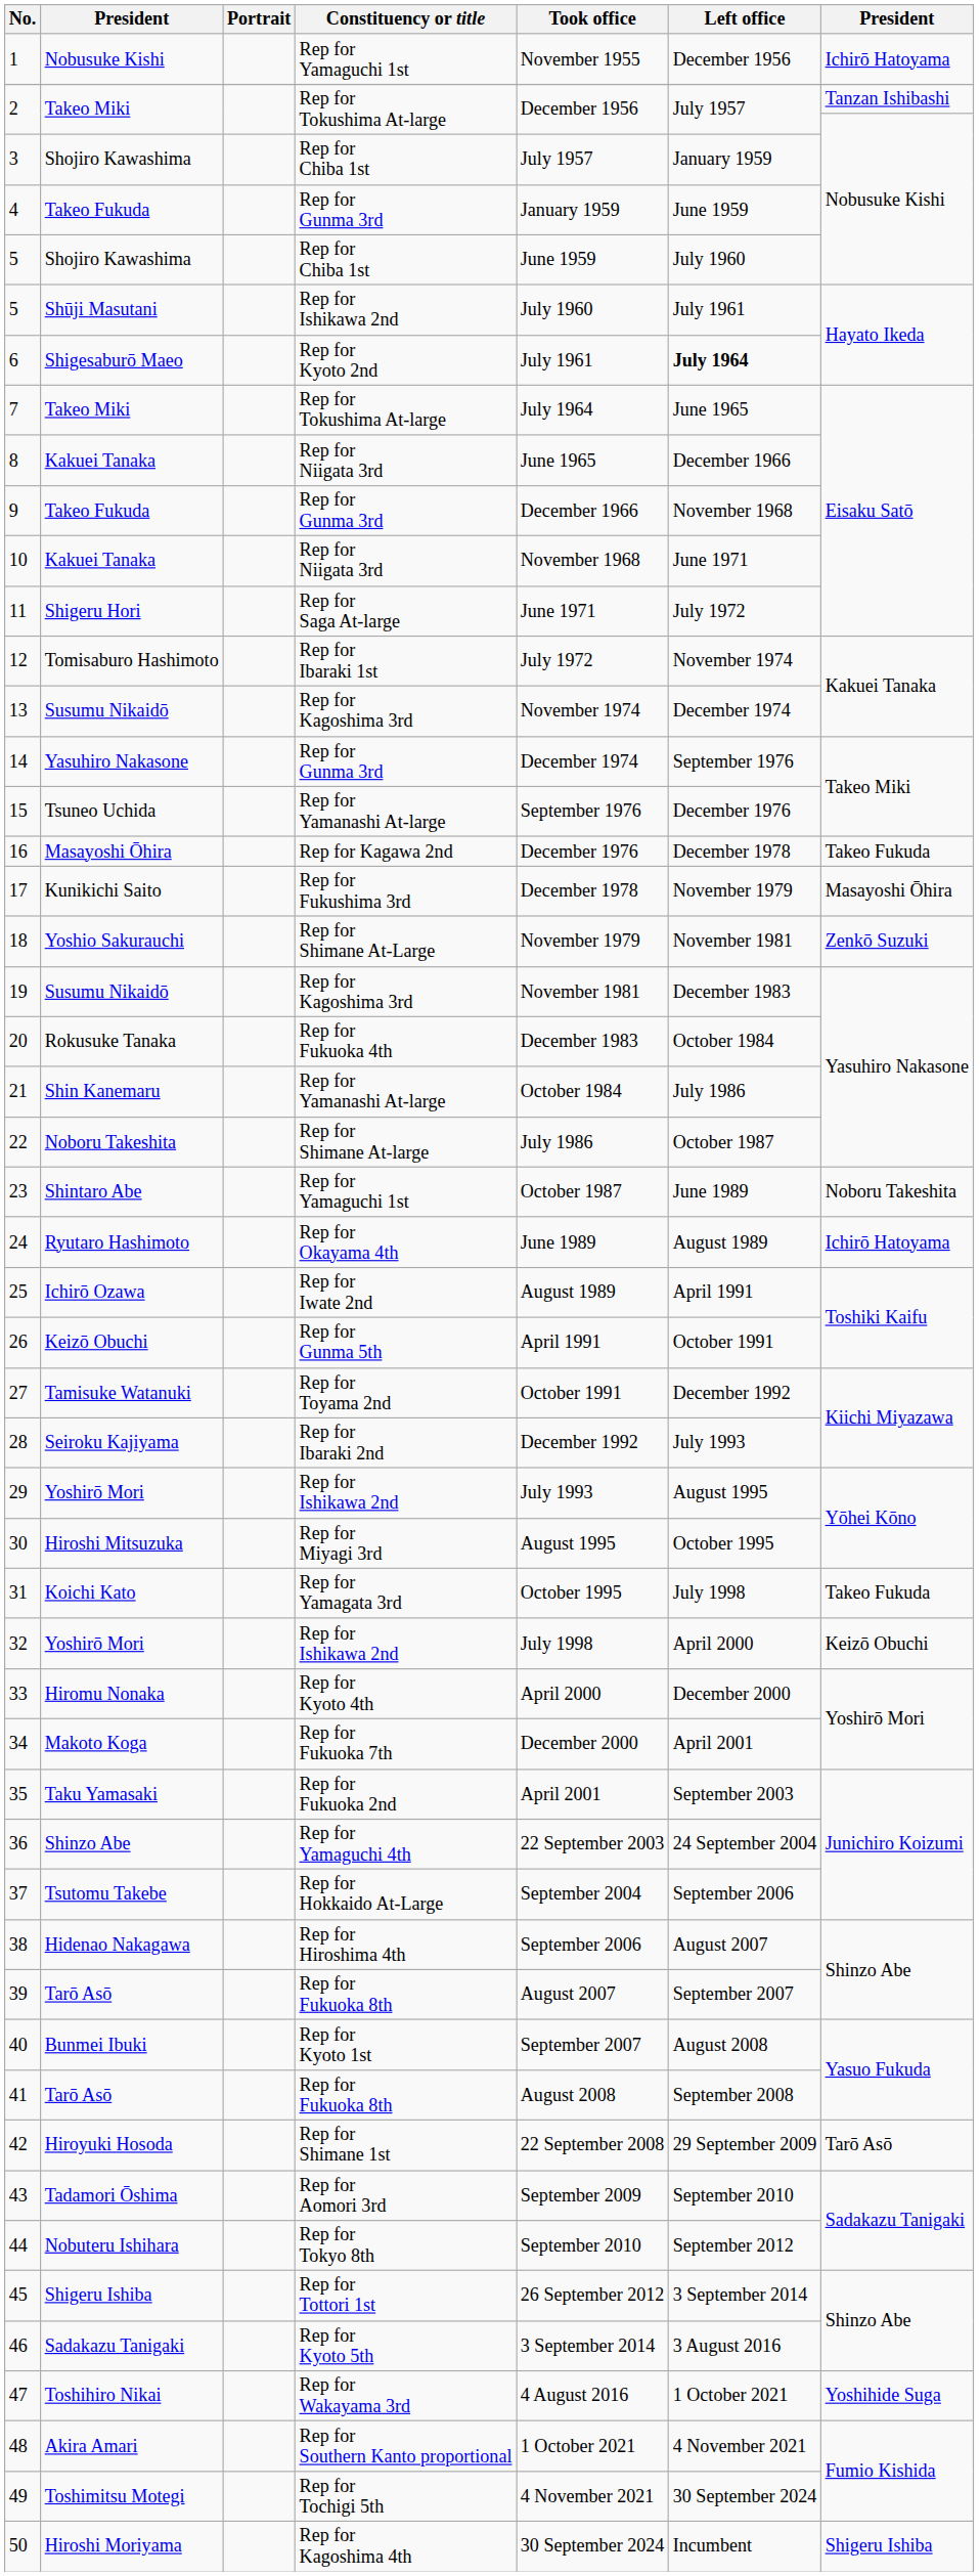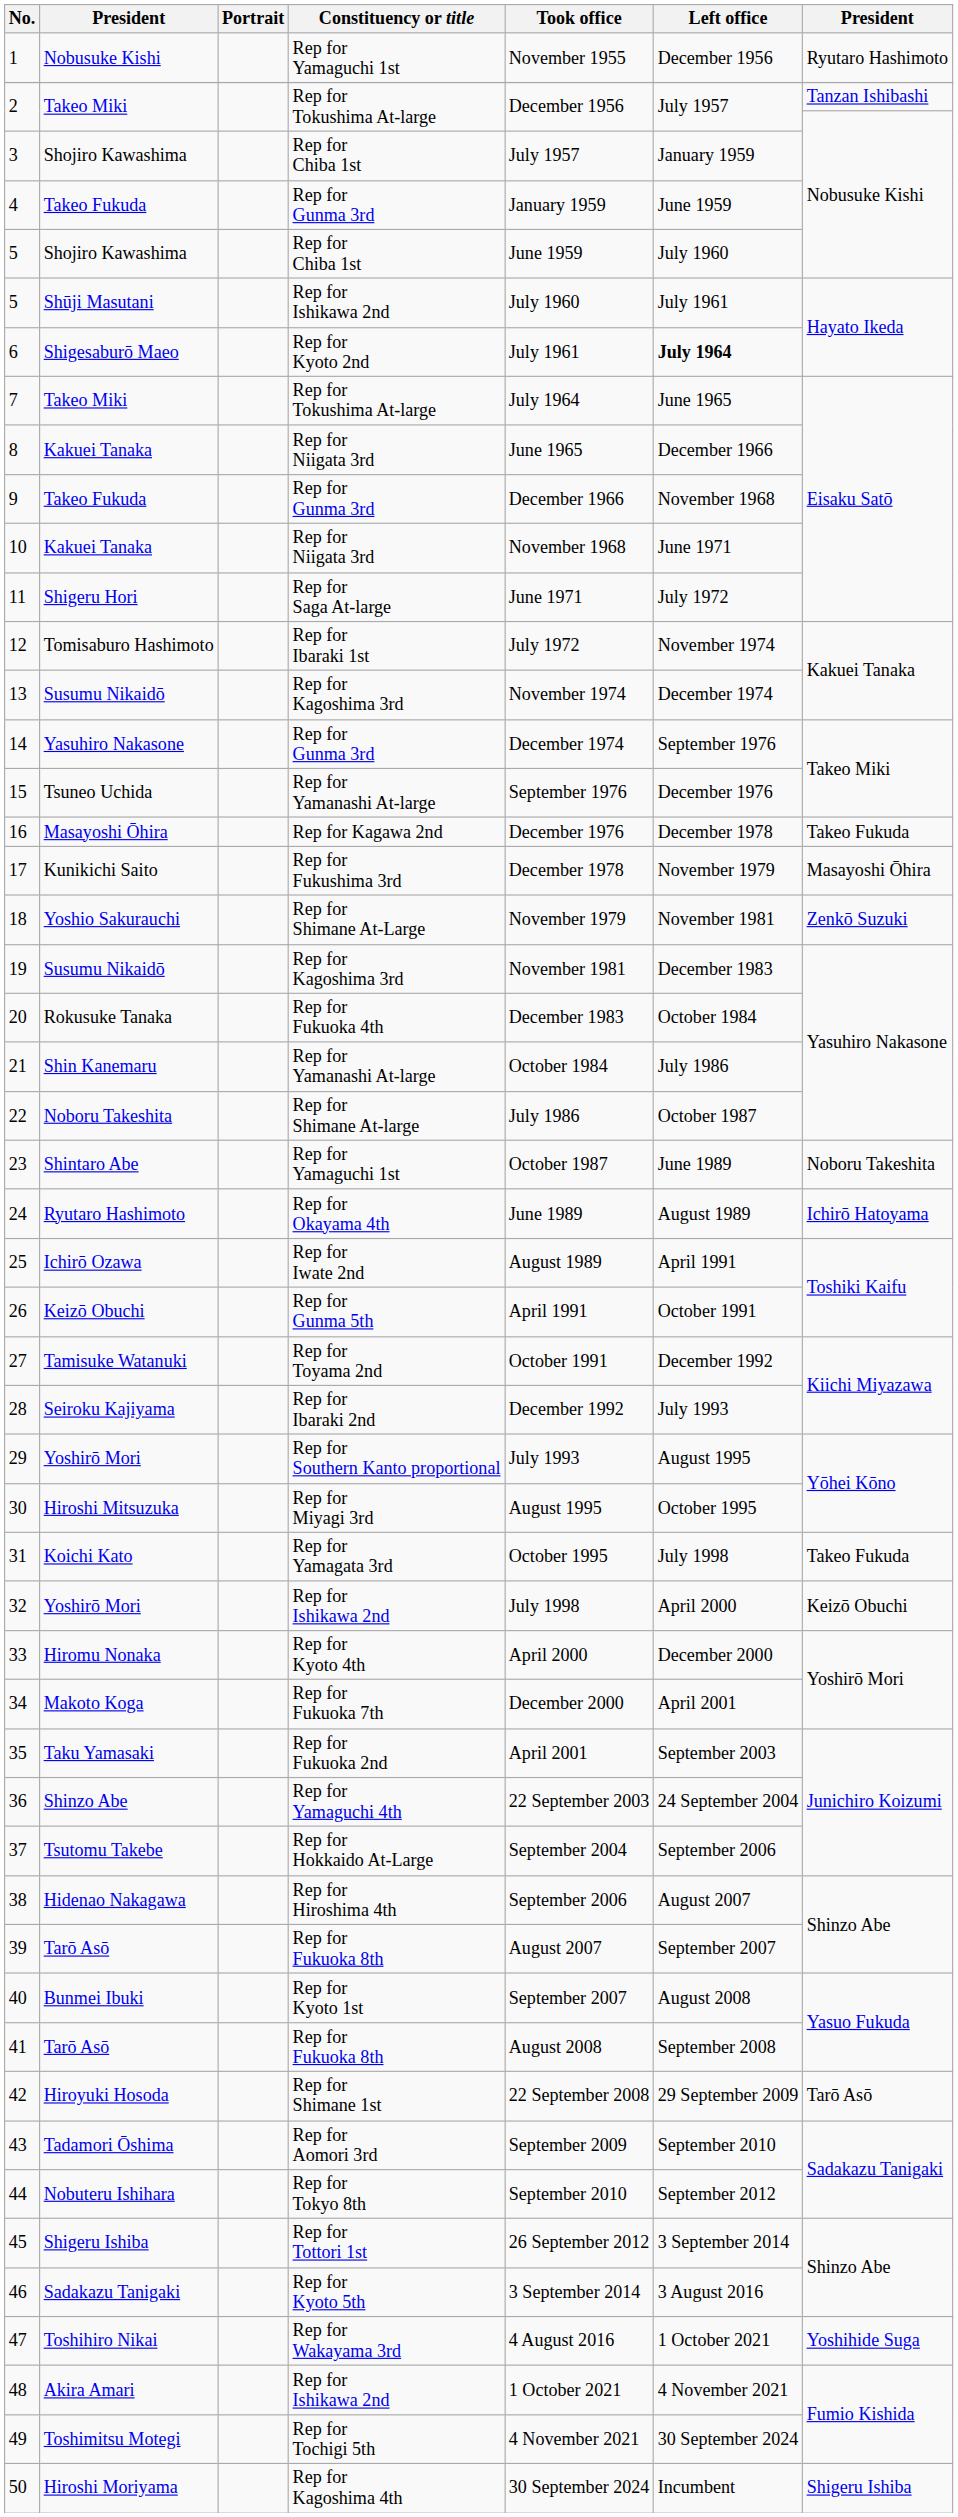 <table class="wikitable">
 <tr>
 <th>No.</th>
 <th>President<br></th>
 <th class="unsortable">Portrait</th>
 <th>Constituency or <em>title</em></th>
 <th>Took office</th>
 <th>Left office</th>
 <th>President</th>
 </tr>
 <tr>
 <td>1</td>
 <td><a href='#'>Nobusuke Kishi</a><br><small></small></td>
 <td></td>
 <td>Rep for<br>Yamaguchi 1st</td>
 <td>November 1955</td>
 <td>December 1956</td>
-<td align="left"><a href='#'>Ichirō Hatoyama</a></td>
+<td align="left">Ryutaro Hashimoto</td>
 </tr>
 <tr>
 </tr>
 <tr>
 <td rowspan="2">2</td>
 <td rowspan="2"><a href='#'>Takeo Miki</a><br><small></small></td>
 <td rowspan="2"></td>
 <td rowspan="2">Rep for<br>Tokushima At-large</td>
 <td rowspan="2">December 1956</td>
 <td rowspan="2">July 1957</td>
 <td align="left"><a href='#'>Tanzan Ishibashi</a></td>
 </tr>
 <tr>
 <td rowspan="4">Nobusuke Kishi</td>
 </tr>
 <tr>
 <td>3</td>
 <td>Shojiro Kawashima<br><small></small></td>
 <td></td>
 <td>Rep for<br>Chiba 1st</td>
 <td>July 1957</td>
 <td>January 1959</td>
 </tr>
 <tr>
 <td>4</td>
 <td><a href='#'>Takeo Fukuda</a><br><small></small></td>
 <td></td>
 <td>Rep for<br><a href='#'>Gunma 3rd</a></td>
 <td>January 1959</td>
 <td>June 1959</td>
 </tr>
 <tr>
 <td>5</td>
 <td>Shojiro Kawashima<br><small></small></td>
 <td></td>
 <td>Rep for<br>Chiba 1st</td>
 <td>June 1959</td>
 <td>July 1960</td>
 </tr>
 <tr>
 <td>5</td>
 <td><a href='#'>Shūji Masutani</a><br><small></small></td>
 <td></td>
 <td>Rep for<br>Ishikawa 2nd</td>
 <td>July 1960</td>
 <td>July 1961</td>
 <td rowspan="3" align="left"><a href='#'>Hayato Ikeda</a></td>
 </tr>
 <tr>
 <td>6</td>
 <td><a href='#'>Shigesaburō Maeo</a><br><small></small></td>
 <td></td>
 <td>Rep for<br>Kyoto 2nd</td>
 <td>July 1961</td>
 <td><strong>July 1964</strong></td>
 </tr>
 <tr>
 <td rowspan="2">7</td>
 <td rowspan="2"><a href='#'>Takeo Miki</a><br><small></small></td>
 <td rowspan="2"></td>
 <td rowspan="2">Rep for<br>Tokushima At-large</td>
 <td rowspan="2">July 1964</td>
 <td rowspan="2">June 1965</td>
 </tr>
 <tr>
 <td rowspan="5"><a href='#'>Eisaku Satō</a></td>
 </tr>
 <tr>
 <td>8</td>
 <td><a href='#'>Kakuei Tanaka</a><br><small></small></td>
 <td></td>
 <td>Rep for<br>Niigata 3rd</td>
 <td>June 1965</td>
 <td>December 1966</td>
 </tr>
 <tr>
 <td>9</td>
 <td><a href='#'>Takeo Fukuda</a><br><small></small></td>
 <td></td>
 <td>Rep for<br><a href='#'>Gunma 3rd</a></td>
 <td>December 1966</td>
 <td>November 1968</td>
 </tr>
 <tr>
 <td>10</td>
 <td><a href='#'>Kakuei Tanaka</a><br><small></small></td>
 <td></td>
 <td>Rep for<br>Niigata 3rd</td>
 <td>November 1968</td>
 <td>June 1971</td>
 </tr>
 <tr>
 <td>11</td>
 <td><a href='#'>Shigeru Hori</a><br><small></small></td>
 <td></td>
 <td>Rep for<br>Saga At-large</td>
 <td>June 1971</td>
 <td>July 1972</td>
 </tr>
 <tr>
 <td>12</td>
 <td>Tomisaburo Hashimoto<br><small></small></td>
 <td></td>
 <td>Rep for<br>Ibaraki 1st</td>
 <td>July 1972</td>
 <td>November 1974</td>
 <td rowspan="2" align="left">Kakuei Tanaka</td>
 </tr>
 <tr>
 <td>13</td>
 <td><a href='#'>Susumu Nikaidō</a><br><small></small></td>
 <td></td>
 <td>Rep for<br>Kagoshima 3rd</td>
 <td>November 1974</td>
 <td>December 1974</td>
 </tr>
 <tr>
 <td>14</td>
 <td><a href='#'>Yasuhiro Nakasone</a><br><small></small></td>
 <td></td>
 <td>Rep for<br><a href='#'>Gunma 3rd</a></td>
 <td>December 1974</td>
 <td>September 1976</td>
 <td rowspan="2" align="left">Takeo Miki</td>
 </tr>
 <tr>
 <td>15</td>
 <td>Tsuneo Uchida<br><small></small></td>
 <td></td>
 <td>Rep for<br>Yamanashi At-large</td>
 <td>September 1976</td>
 <td>December 1976</td>
 </tr>
 <tr>
 <td>16</td>
 <td><a href='#'>Masayoshi Ōhira</a><br><small></small></td>
 <td></td>
 <td>Rep for Kagawa 2nd</td>
 <td>December 1976</td>
 <td>December 1978</td>
 <td>Takeo Fukuda</td>
 </tr>
 <tr>
 <td>17</td>
 <td>Kunikichi Saito<br><small></small></td>
 <td></td>
 <td>Rep for<br>Fukushima 3rd</td>
 <td>December 1978</td>
 <td>November 1979</td>
 <td rowspan="2" align="left">Masayoshi Ōhira</td>
 </tr>
 <tr>
 <td rowspan="2">18</td>
 <td rowspan="2"><a href='#'>Yoshio Sakurauchi</a><br><small></small></td>
 <td rowspan="2"></td>
 <td rowspan="2">Rep for<br>Shimane At-Large</td>
 <td rowspan="2">November 1979</td>
 <td rowspan="2">November 1981</td>
 </tr>
 <tr>
 <td rowspan="2" align="left"><a href='#'>Zenkō Suzuki</a></td>
 </tr>
 <tr>
 <td rowspan="2">19</td>
 <td rowspan="2"><a href='#'>Susumu Nikaidō</a><br><small></small></td>
 <td rowspan="2"></td>
 <td rowspan="2">Rep for<br>Kagoshima 3rd</td>
 <td rowspan="2">November 1981</td>
 <td rowspan="2">December 1983</td>
 </tr>
 <tr>
 <td rowspan="4">Yasuhiro Nakasone</td>
 </tr>
 <tr>
 <td>20</td>
 <td>Rokusuke Tanaka<br><small></small></td>
 <td></td>
 <td>Rep for<br>Fukuoka 4th</td>
 <td>December 1983</td>
 <td>October 1984</td>
 </tr>
 <tr>
 <td>21</td>
 <td><a href='#'>Shin Kanemaru</a><br><small></small></td>
 <td></td>
 <td>Rep for<br>Yamanashi At-large</td>
 <td>October 1984</td>
 <td>July 1986</td>
 </tr>
 <tr>
 <td>22</td>
 <td><a href='#'>Noboru Takeshita</a><br><small></small></td>
 <td></td>
 <td>Rep for<br>Shimane At-large</td>
 <td>July 1986</td>
 <td>October 1987</td>
 </tr>
 <tr>
 <td>23</td>
 <td><a href='#'>Shintaro Abe</a><br><small></small></td>
 <td></td>
 <td>Rep for<br>Yamaguchi 1st</td>
 <td>October 1987</td>
 <td>June 1989</td>
 <td align="left">Noboru Takeshita</td>
 </tr>
 <tr>
 <td>24</td>
 <td><a href='#'>Ryutaro Hashimoto</a><br><small></small></td>
 <td></td>
 <td>Rep for<br><a href='#'>Okayama 4th</a></td>
 <td>June 1989</td>
 <td>August 1989</td>
 <td align="left"><a href='#'>Ichirō Hatoyama</a></td>
 </tr>
 <tr>
 <td>25</td>
 <td><a href='#'>Ichirō Ozawa</a><br><small></small></td>
 <td></td>
 <td>Rep for<br>Iwate 2nd</td>
 <td>August 1989</td>
 <td>April 1991</td>
 <td rowspan="2" align="left"><a href='#'>Toshiki Kaifu</a></td>
 </tr>
 <tr>
 <td>26</td>
 <td><a href='#'>Keizō Obuchi</a><br><small></small></td>
 <td></td>
 <td>Rep for<br><a href='#'>Gunma 5th</a></td>
 <td>April 1991</td>
 <td>October 1991</td>
 </tr>
 <tr>
 <td>27</td>
 <td><a href='#'>Tamisuke Watanuki</a><br><small></small></td>
 <td></td>
 <td>Rep for<br>Toyama 2nd</td>
 <td>October 1991</td>
 <td>December 1992</td>
 <td rowspan="2" align="left"><a href='#'>Kiichi Miyazawa</a></td>
 </tr>
 <tr>
 <td>28</td>
 <td><a href='#'>Seiroku Kajiyama</a><br><small></small></td>
 <td></td>
 <td>Rep for<br>Ibaraki 2nd</td>
 <td>December 1992</td>
 <td>July 1993</td>
 </tr>
 <tr>
 <td>29</td>
 <td><a href='#'>Yoshirō Mori</a><br><small></small></td>
 <td></td>
-<td>Rep for<br><a href='#'>Ishikawa 2nd</a></td>
+<td>Rep for<br><a href='#'>Southern Kanto proportional</a></td>
 <td>July 1993</td>
 <td>August 1995</td>
 <td rowspan="2" align="left"><a href='#'>Yōhei Kōno</a></td>
 </tr>
 <tr>
 <td>30</td>
 <td><a href='#'>Hiroshi Mitsuzuka</a><br><small></small></td>
 <td></td>
 <td>Rep for<br>Miyagi 3rd</td>
 <td>August 1995</td>
 <td>October 1995</td>
 </tr>
 <tr>
 <td>31</td>
 <td><a href='#'>Koichi Kato</a><br><small></small></td>
 <td></td>
 <td>Rep for<br>Yamagata 3rd</td>
 <td>October 1995</td>
 <td>July 1998</td>
 <td>Takeo Fukuda</td>
 </tr>
 <tr>
 <td>32</td>
 <td><a href='#'>Yoshirō Mori</a><br><small></small></td>
 <td></td>
 <td>Rep for<br><a href='#'>Ishikawa 2nd</a></td>
 <td>July 1998</td>
 <td>April 2000</td>
 <td align="left">Keizō Obuchi</td>
 </tr>
 <tr>
 <td>33</td>
 <td><a href='#'>Hiromu Nonaka</a><br><small></small></td>
 <td></td>
 <td>Rep for<br>Kyoto 4th</td>
 <td>April 2000</td>
 <td>December 2000</td>
 <td rowspan="2" align="left">Yoshirō Mori</td>
 </tr>
 <tr>
 <td>34</td>
 <td><a href='#'>Makoto Koga</a><br><small></small></td>
 <td></td>
 <td>Rep for<br>Fukuoka 7th</td>
 <td>December 2000</td>
 <td>April 2001</td>
 </tr>
 <tr>
 <td>35</td>
 <td><a href='#'>Taku Yamasaki</a><br><small></small></td>
 <td></td>
 <td>Rep for<br>Fukuoka 2nd</td>
 <td>April 2001</td>
 <td>September 2003</td>
 <td rowspan="3" align="left"><a href='#'>Junichiro Koizumi</a></td>
 </tr>
 <tr>
 <td>36</td>
 <td><a href='#'>Shinzo Abe</a><br><small></small></td>
 <td></td>
 <td>Rep for<br><a href='#'>Yamaguchi 4th</a></td>
 <td>22 September 2003</td>
 <td>24 September 2004</td>
 </tr>
 <tr>
 <td>37</td>
 <td><a href='#'>Tsutomu Takebe</a><br><small></small></td>
 <td></td>
 <td>Rep for<br>Hokkaido At-Large</td>
 <td>September 2004</td>
 <td>September 2006</td>
 </tr>
 <tr>
 <td>38</td>
 <td><a href='#'>Hidenao Nakagawa</a><br><small></small></td>
 <td></td>
 <td>Rep for<br>Hiroshima 4th</td>
 <td>September 2006</td>
 <td>August 2007</td>
 <td rowspan="2" align="left">Shinzo Abe</td>
 </tr>
 <tr>
 <td>39</td>
 <td><a href='#'>Tarō Asō</a><br><small></small></td>
 <td></td>
 <td>Rep for<br><a href='#'>Fukuoka 8th</a></td>
 <td>August 2007</td>
 <td>September 2007</td>
 </tr>
 <tr>
 <td>40</td>
 <td><a href='#'>Bunmei Ibuki</a><br><small></small></td>
 <td></td>
 <td>Rep for<br>Kyoto 1st</td>
 <td>September 2007</td>
 <td>August 2008</td>
 <td rowspan="2" align="left"><a href='#'>Yasuo Fukuda</a></td>
 </tr>
 <tr>
 <td>41</td>
 <td><a href='#'>Tarō Asō</a><br><small></small></td>
 <td></td>
 <td>Rep for<br><a href='#'>Fukuoka 8th</a></td>
 <td>August 2008</td>
 <td>September 2008</td>
 </tr>
 <tr>
 <td>42</td>
 <td><a href='#'>Hiroyuki Hosoda</a><br><small></small></td>
 <td></td>
 <td>Rep for<br>Shimane 1st</td>
 <td>22 September 2008</td>
 <td>29 September 2009</td>
 <td align="left">Tarō Asō</td>
 </tr>
 <tr>
 <td>43</td>
 <td><a href='#'>Tadamori Ōshima</a><br><small></small></td>
 <td></td>
 <td>Rep for<br>Aomori 3rd</td>
 <td>September 2009</td>
 <td>September 2010</td>
 <td rowspan="2" align="left"><a href='#'>Sadakazu Tanigaki</a></td>
 </tr>
 <tr>
 <td>44</td>
 <td><a href='#'>Nobuteru Ishihara</a><br><small></small></td>
 <td></td>
 <td>Rep for<br>Tokyo 8th</td>
 <td>September 2010</td>
 <td>September 2012</td>
 </tr>
 <tr>
 <td>45</td>
 <td><a href='#'>Shigeru Ishiba</a><br><small></small></td>
 <td></td>
 <td>Rep for<br><a href='#'>Tottori 1st</a></td>
 <td>26 September 2012</td>
 <td>3 September 2014</td>
 <td rowspan="3" align="left">Shinzo Abe</td>
 </tr>
 <tr>
 <td>46</td>
 <td><a href='#'>Sadakazu Tanigaki</a><br><small></small></td>
 <td></td>
 <td>Rep for<br><a href='#'>Kyoto 5th</a></td>
 <td>3 September 2014</td>
 <td>3 August 2016</td>
 </tr>
 <tr>
 <td rowspan="2">47</td>
 <td rowspan="2"><a href='#'>Toshihiro Nikai</a><br><small></small></td>
 <td rowspan="2"></td>
 <td rowspan="2">Rep for<br><a href='#'>Wakayama 3rd</a></td>
 <td rowspan="2">4 August 2016</td>
 <td rowspan="2">1 October 2021</td>
 </tr>
 <tr>
 <td align="left"><a href='#'>Yoshihide Suga</a></td>
 </tr>
 <tr>
 <td>48</td>
 <td><a href='#'>Akira Amari</a><br><small></small></td>
 <td></td>
-<td>Rep for<br><a href='#'>Southern Kanto proportional</a></td>
+<td>Rep for<br><a href='#'>Ishikawa 2nd</a></td>
 <td>1 October 2021</td>
 <td>4 November 2021</td>
 <td rowspan="2" align="left"><a href='#'>Fumio Kishida</a></td>
 </tr>
 <tr>
 <td>49</td>
 <td><a href='#'>Toshimitsu Motegi</a><br><small></small></td>
 <td></td>
 <td>Rep for<br>Tochigi 5th</td>
 <td>4 November 2021</td>
 <td>30 September 2024</td>
 </tr>
 <tr>
 <td>50</td>
 <td><a href='#'>Hiroshi Moriyama</a><br><small></small></td>
 <td></td>
 <td>Rep for<br>Kagoshima 4th</td>
 <td>30 September 2024</td>
 <td>Incumbent</td>
 <td align="left"><a href='#'>Shigeru Ishiba</a></td>
 </tr>
 </table>
